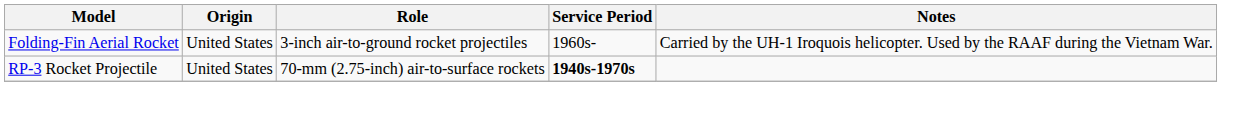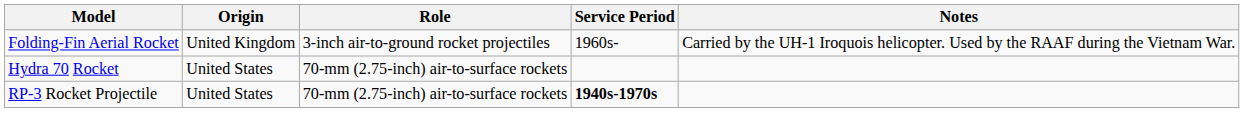 <table Class="wikitable sortable">
 <tr>
 <th>Model</th>
 <th>Origin</th>
 <th>Role</th>
 <th>Service Period</th>
 <th>Notes</th>
 </tr>
 <tr>
 <td><a href='#'>Folding-Fin Aerial Rocket</a></td>
-<td>United States</td>
+<td>United Kingdom</td>
 <td>3-inch air-to-ground rocket projectiles</td>
 <td>1960s-</td>
 <td>Carried by the UH-1 Iroquois helicopter. Used by the RAAF during the Vietnam War.</td>
+</tr>
+<tr>
+<td><a href='#'>Hydra 70</a> <a href='#'>Rocket</a></td>
+<td>United States</td>
+<td>70-mm (2.75-inch) air-to-surface rockets</td>
+<td></td>
+<td></td>
 </tr>
 <tr>
 <td><a href='#'>RP-3</a> Rocket Projectile</td>
 <td>United States</td>
 <td>70-mm (2.75-inch) air-to-surface rockets</td>
 <td><strong>1940s-1970s</strong></td>
 <td></td>
 </tr>
 <tr>
 </tr>
 </table>
